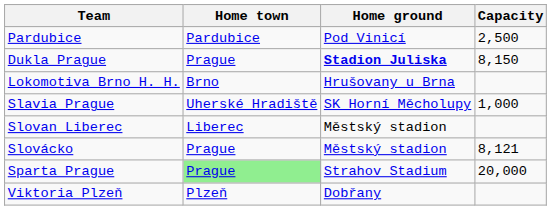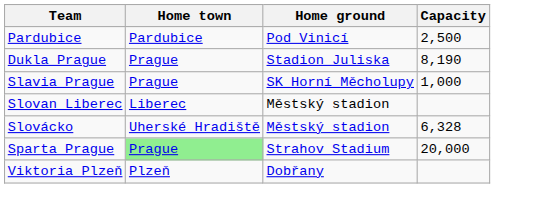 <table class="wikitable sortable">
 <tr>
 <th>Team</th>
 <th>Home town</th>
 <th>Home ground</th>
 <th>Capacity</th>
 </tr>
 <tr>
 <td><a href='#'>Pardubice</a></td>
 <td><a href='#'>Pardubice</a></td>
 <td><a href='#'>Pod Vinicí</a></td>
 <td>2,500</td>
 </tr>
 <tr>
 <td><a href='#'>Dukla Prague</a></td>
 <td><a href='#'>Prague</a></td>
-<td><strong><a href='#'>Stadion Juliska</a></strong></td>
-<td>8,150</td>
-</tr>
-<tr>
-<td><a href='#'>Lokomotiva Brno H. H.</a></td>
-<td><a href='#'>Brno</a></td>
-<td><a href='#'>Hrušovany u Brna</a></td>
-<td></td>
+<td><a href='#'>Stadion Juliska</a></td>
+<td>8,190</td>
 </tr>
 <tr>
 <td><a href='#'>Slavia Prague</a></td>
-<td><a href='#'>Uherské Hradiště</a></td>
+<td><a href='#'>Prague</a></td>
 <td><a href='#'>SK Horní Měcholupy</a></td>
 <td>1,000</td>
 </tr>
 <tr>
 <td><a href='#'>Slovan Liberec</a></td>
 <td><a href='#'>Liberec</a></td>
 <td>Městský stadion</td>
 <td></td>
 </tr>
 <tr>
 <td><a href='#'>Slovácko</a></td>
-<td><a href='#'>Prague</a></td>
+<td><a href='#'>Uherské Hradiště</a></td>
 <td><a href='#'>Městský stadion</a></td>
-<td>8,121</td>
+<td>6,328</td>
 </tr>
 <tr>
 <td><a href='#'>Sparta Prague</a></td>
 <td style="background: lightgreen;"><a href='#'>Prague</a></td>
 <td><a href='#'>Strahov Stadium</a></td>
 <td>20,000</td>
 </tr>
 <tr>
 <td><a href='#'>Viktoria Plzeň</a></td>
 <td><a href='#'>Plzeň</a></td>
 <td><a href='#'>Dobřany</a></td>
 <td></td>
 </tr>
 </table>
